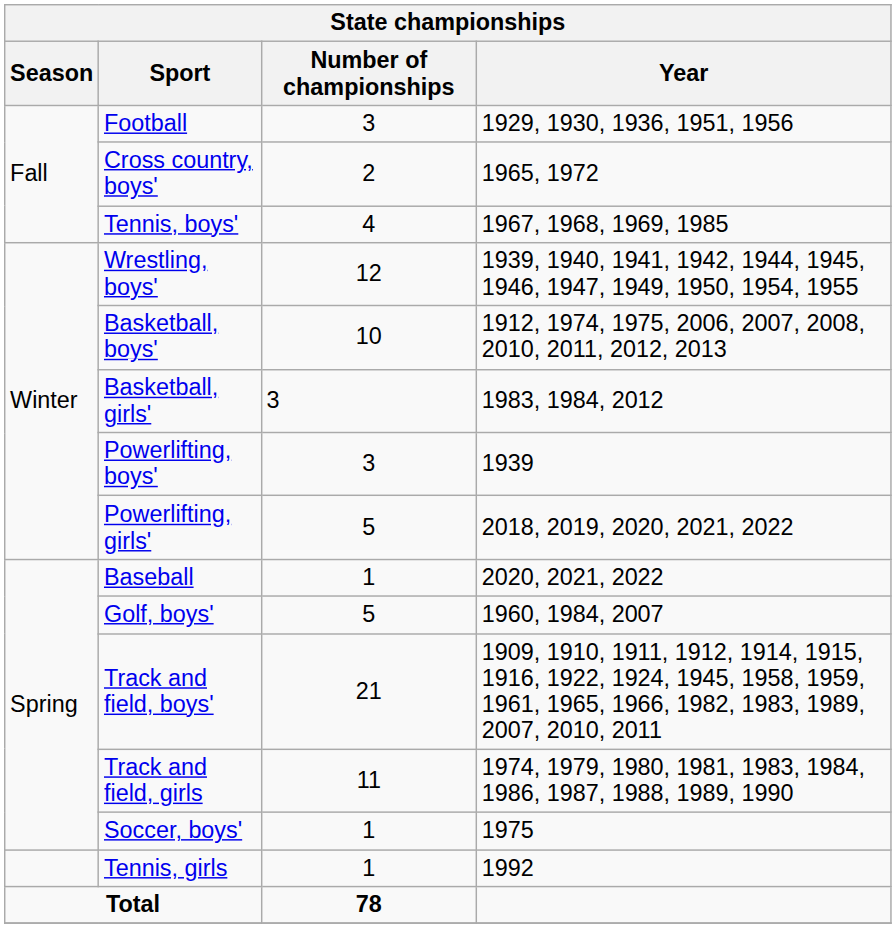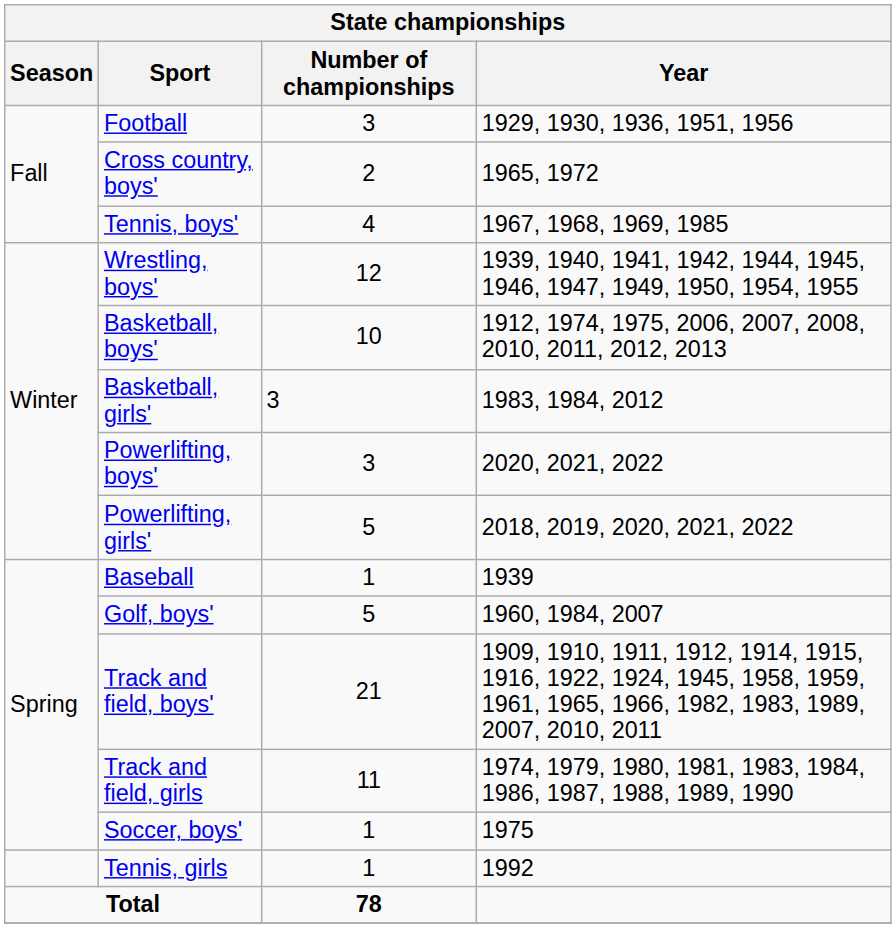 <table class="wikitable">
 <tr>
 <th colspan="4">State championships</th>
 </tr>
 <tr>
 <th>Season</th>
 <th>Sport</th>
 <th>Number of championships</th>
 <th>Year</th>
 </tr>
 <tr>
 <td rowspan="3">Fall</td>
 <td><a href='#'>Football</a></td>
 <td align="center">3</td>
 <td>1929, 1930, 1936, 1951, 1956</td>
 </tr>
 <tr>
 <td><a href='#'>Cross country, boys'</a></td>
 <td align="center">2</td>
 <td>1965, 1972</td>
 </tr>
 <tr>
 <td><a href='#'>Tennis, boys'</a></td>
 <td align="center">4</td>
 <td>1967, 1968, 1969, 1985</td>
 </tr>
 <tr>
 <td rowspan="5">Winter</td>
 <td><a href='#'>Wrestling, boys'</a></td>
 <td align="center">12</td>
 <td>1939, 1940, 1941, 1942, 1944, 1945, 1946, 1947, 1949, 1950, 1954, 1955</td>
 </tr>
 <tr>
 <td><a href='#'>Basketball, boys'</a></td>
 <td align="center">10</td>
 <td>1912, 1974, 1975, 2006, 2007, 2008, 2010, 2011, 2012, 2013</td>
 </tr>
 <tr>
 <td><a href='#'>Basketball, girls'</a></td>
 <td>3</td>
 <td>1983, 1984, 2012</td>
 </tr>
 <tr>
 <td><a href='#'>Powerlifting, boys'</a></td>
 <td align="center">3</td>
-<td>1939</td>
+<td>2020, 2021, 2022</td>
 </tr>
 <tr>
 <td><a href='#'>Powerlifting, girls'</a></td>
 <td align="center">5</td>
 <td>2018, 2019, 2020, 2021, 2022</td>
 </tr>
 <tr>
 <td rowspan="5">Spring</td>
 <td><a href='#'>Baseball</a></td>
 <td align="center">1</td>
-<td>2020, 2021, 2022</td>
+<td>1939</td>
 </tr>
 <tr>
 <td><a href='#'>Golf, boys'</a></td>
 <td align="center">5</td>
 <td>1960, 1984, 2007</td>
 </tr>
 <tr>
 <td><a href='#'>Track and field, boys'</a></td>
 <td align="center">21</td>
 <td>1909, 1910, 1911, 1912, 1914, 1915, 1916, 1922, 1924, 1945, 1958, 1959, 1961, 1965, 1966, 1982, 1983, 1989, 2007, 2010, 2011</td>
 </tr>
 <tr>
 <td><a href='#'>Track and field, girls</a></td>
 <td align="center">11</td>
 <td>1974, 1979, 1980, 1981, 1983, 1984, 1986, 1987, 1988, 1989, 1990</td>
 </tr>
 <tr>
 <td><a href='#'>Soccer, boys'</a></td>
 <td align="center">1</td>
 <td>1975</td>
 </tr>
 <tr>
 <td></td>
 <td><a href='#'>Tennis, girls</a></td>
 <td align="center">1</td>
 <td>1992</td>
 </tr>
 <tr>
 <td align="center" colspan="2"><strong>Total</strong></td>
 <td align="center"><strong>78</strong></td>
 <td></td>
 </tr>
 <tr>
 </tr>
 </table>
